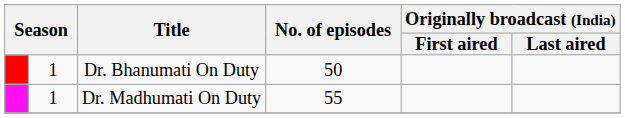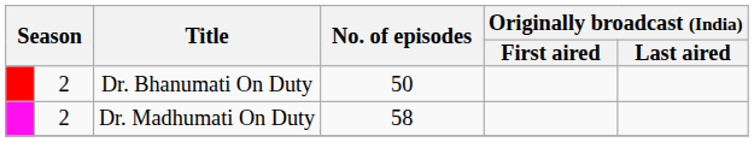 <table class="wikitable" style="text-align:center">
 <tr>
 <th style="padding: 0 8px"  colspan="2" rowspan="2">Season</th>
 <th rowspan="2">Title</th>
 <th style="padding: 0 8px" rowspan="2">No. of episodes</th>
 <th colspan="2">Originally broadcast <small>(India)</small></th>
 </tr>
 <tr>
 <th style="padding: 0 8px">First aired</th>
 <th style="padding: 0 8px">Last aired</th>
 </tr>
 <tr>
 <td style="background:#FF0000"></td>
-<td align="center">1</td>
+<td align="center">2</td>
 <td>Dr. Bhanumati On Duty</td>
 <td align="center">50</td>
 <td align="center"></td>
 <td align="center"></td>
 </tr>
 <tr>
 <td style="background:#FF0FF0"></td>
-<td align="center">1</td>
+<td align="center">2</td>
 <td>Dr. Madhumati On Duty</td>
-<td align="center">55</td>
+<td align="center">58</td>
 <td align="center"></td>
 <td align="center"></td>
 </tr>
 <tr>
 </tr>
 </table>
